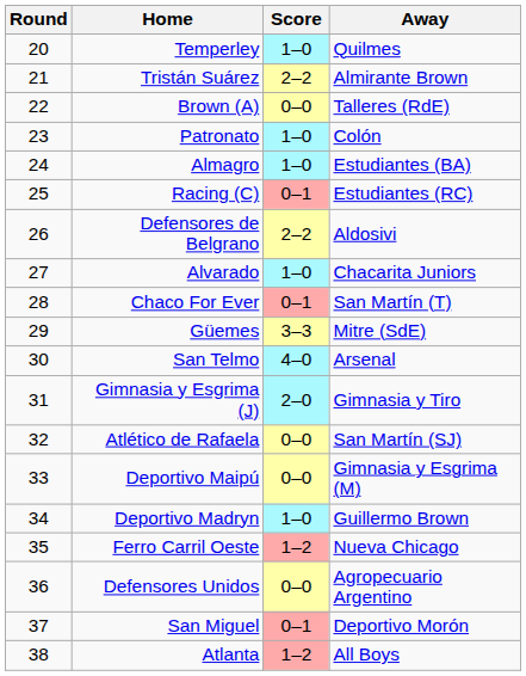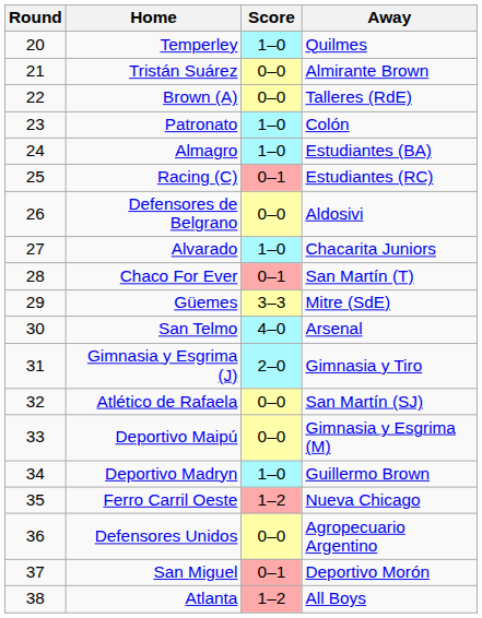 <table class="wikitable" style="text-align: center">
 <tr>
 <th width=50>Round</th>
 <th width=160>Home</th>
 <th width=50>Score</th>
 <th width=160>Away</th>
 </tr>
 <tr>
 <td>20</td>
 <td style="text-align:right"><a href='#'>Temperley</a></td>
 <td bgcolor=AAF9FF>1–0</td>
 <td style="text-align:left"><a href='#'>Quilmes</a></td>
 </tr>
 <tr>
 <td>21</td>
 <td style="text-align:right"><a href='#'>Tristán Suárez</a></td>
-<td bgcolor=FFFFAA>2–2</td>
+<td bgcolor=FFFFAA>0–0</td>
 <td style="text-align:left"><a href='#'>Almirante Brown</a></td>
 </tr>
 <tr>
 <td>22</td>
 <td style="text-align:right"><a href='#'>Brown (A)</a></td>
 <td bgcolor=FFFFAA>0–0</td>
 <td style="text-align:left"><a href='#'>Talleres (RdE)</a></td>
 </tr>
 <tr>
 <td>23</td>
 <td style="text-align:right"><a href='#'>Patronato</a></td>
 <td bgcolor=AAF9FF>1–0</td>
 <td style="text-align:left"><a href='#'>Colón</a></td>
 </tr>
 <tr>
 <td>24</td>
 <td style="text-align:right"><a href='#'>Almagro</a></td>
 <td bgcolor=AAF9FF>1–0</td>
 <td style="text-align:left"><a href='#'>Estudiantes (BA)</a></td>
 </tr>
 <tr>
 <td>25</td>
 <td style="text-align:right"><a href='#'>Racing (C)</a></td>
 <td bgcolor=FFAAAA>0–1</td>
 <td style="text-align:left"><a href='#'>Estudiantes (RC)</a></td>
 </tr>
 <tr>
 <td>26</td>
 <td style="text-align:right"><a href='#'>Defensores de Belgrano</a></td>
-<td bgcolor=FFFFAA>2–2</td>
+<td bgcolor=FFFFAA>0–0</td>
 <td style="text-align:left"><a href='#'>Aldosivi</a></td>
 </tr>
 <tr>
 <td>27</td>
 <td style="text-align:right"><a href='#'>Alvarado</a></td>
 <td bgcolor=AAF9FF>1–0</td>
 <td style="text-align:left"><a href='#'>Chacarita Juniors</a></td>
 </tr>
 <tr>
 <td>28</td>
 <td style="text-align:right"><a href='#'>Chaco For Ever</a></td>
 <td bgcolor=FFAAAA>0–1</td>
 <td style="text-align:left"><a href='#'>San Martín (T)</a></td>
 </tr>
 <tr>
 <td>29</td>
 <td style="text-align:right"><a href='#'>Güemes</a></td>
 <td bgcolor=FFFFAA>3–3</td>
 <td style="text-align:left"><a href='#'>Mitre (SdE)</a></td>
 </tr>
 <tr>
 <td>30</td>
 <td style="text-align:right"><a href='#'>San Telmo</a></td>
 <td bgcolor=AAF9FF>4–0</td>
 <td style="text-align:left"><a href='#'>Arsenal</a></td>
 </tr>
 <tr>
 <td>31</td>
 <td style="text-align:right"><a href='#'>Gimnasia y Esgrima (J)</a></td>
 <td bgcolor=AAF9FF>2–0</td>
 <td style="text-align:left"><a href='#'>Gimnasia y Tiro</a></td>
 </tr>
 <tr>
 <td>32</td>
 <td style="text-align:right"><a href='#'>Atlético de Rafaela</a></td>
 <td bgcolor=FFFFAA>0–0</td>
 <td style="text-align:left"><a href='#'>San Martín (SJ)</a></td>
 </tr>
 <tr>
 <td>33</td>
 <td style="text-align:right"><a href='#'>Deportivo Maipú</a></td>
 <td bgcolor=FFFFAA>0–0</td>
 <td style="text-align:left"><a href='#'>Gimnasia y Esgrima (M)</a></td>
 </tr>
 <tr>
 <td>34</td>
 <td style="text-align:right"><a href='#'>Deportivo Madryn</a></td>
 <td bgcolor=AAF9FF>1–0</td>
 <td style="text-align:left"><a href='#'>Guillermo Brown</a></td>
 </tr>
 <tr>
 <td>35</td>
 <td style="text-align:right"><a href='#'>Ferro Carril Oeste</a></td>
 <td bgcolor=FFAAAA>1–2</td>
 <td style="text-align:left"><a href='#'>Nueva Chicago</a></td>
 </tr>
 <tr>
 <td>36</td>
 <td style="text-align:right"><a href='#'>Defensores Unidos</a></td>
 <td bgcolor=FFFFAA>0–0</td>
 <td style="text-align:left"><a href='#'>Agropecuario Argentino</a></td>
 </tr>
 <tr>
 <td>37</td>
 <td style="text-align:right"><a href='#'>San Miguel</a></td>
 <td bgcolor=FFAAAA>0–1</td>
 <td style="text-align:left"><a href='#'>Deportivo Morón</a></td>
 </tr>
 <tr>
 <td>38</td>
 <td style="text-align:right"><a href='#'>Atlanta</a></td>
 <td bgcolor=FFAAAA>1–2</td>
 <td style="text-align:left"><a href='#'>All Boys</a></td>
 </tr>
 </table>
